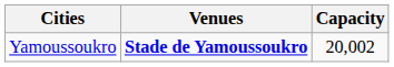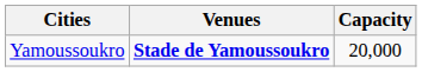 <table class="wikitable">
 <tr>
 <th>Cities</th>
 <th>Venues</th>
 <th>Capacity</th>
 </tr>
 <tr>
 <td><a href='#'>Yamoussoukro</a></td>
 <td><strong><a href='#'>Stade de Yamoussoukro</a></strong></td>
-<td align="center">20,002</td>
+<td align="center">20,000</td>
 </tr>
 </table>
